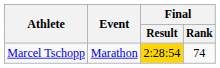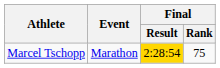 <table class="wikitable" style="font-size:90%">
 <tr>
 <th rowspan="2">Athlete</th>
 <th rowspan="2">Event</th>
 <th colspan="2">Final</th>
 </tr>
 <tr style="font-size:95%">
 <th>Result</th>
 <th>Rank</th>
 </tr>
 <tr align=center>
 <td align=left><a href='#'>Marcel Tschopp</a></td>
 <td align=left><a href='#'>Marathon</a></td>
 <td style="background: gold;">2:28:54</td>
-<td>74</td>
+<td>75</td>
 </tr>
 </table>
